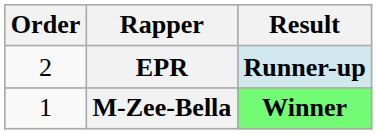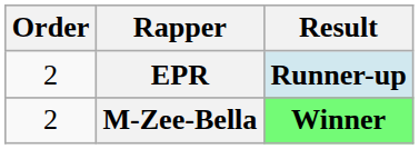 <table class="wikitable sortable" style="text-align:center">
 <tr>
 <th>Order</th>
 <th>Rapper</th>
 <th>Result</th>
 </tr>
 <tr>
 <td>2</td>
 <th>EPR</th>
 <td bgcolor="#D1E8EF"><strong>Runner-up</strong></td>
 </tr>
 <tr>
-<td>1</td>
+<td>2</td>
 <th>M-Zee-Bella</th>
 <td bgcolor="#73FB76"><strong>Winner</strong></td>
 </tr>
 </table>
